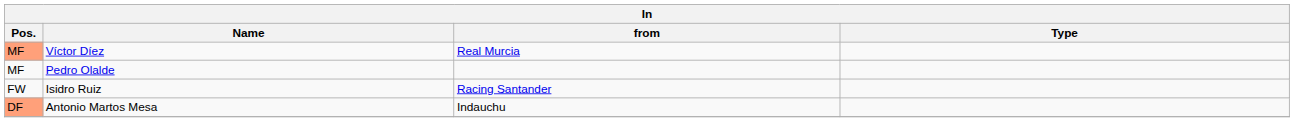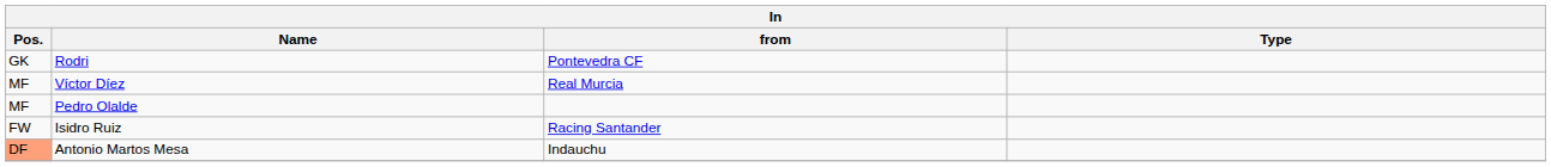 <table class="wikitable" style="font-size:90%;width:99%;">
 <tr>
 <th colspan="4">In</th>
 </tr>
 <tr>
 <th width=3%>Pos.</th>
 <th width=32%>Name</th>
 <th width=30%>from</th>
 <th width=35%>Type</th>
 </tr>
 <tr>
-<td style="background: lightsalmon;">MF</td>
+<td>GK</td>
+<td><a href='#'>Rodri</a></td>
+<td><a href='#'>Pontevedra CF</a></td>
+<td></td>
+</tr>
+<tr>
+<td>MF</td>
 <td><a href='#'>Víctor Díez</a></td>
 <td><a href='#'>Real Murcia</a></td>
 <td></td>
 </tr>
 <tr>
 <td>MF</td>
 <td><a href='#'>Pedro Olalde</a></td>
 <td></td>
 <td></td>
 </tr>
 <tr>
 <td>FW</td>
 <td>Isidro Ruiz</td>
 <td><a href='#'>Racing Santander</a></td>
 <td></td>
 </tr>
 <tr>
 <td style="background: lightsalmon;">DF</td>
 <td>Antonio Martos Mesa</td>
 <td>Indauchu</td>
 <td></td>
 </tr>
 <tr>
 </tr>
 </table>
